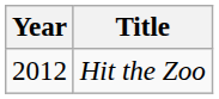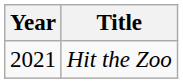 <table class = "wikitable sortable">
 <tr>
 <th>Year</th>
 <th>Title</th>
 </tr>
 <tr>
-<td>2012</td>
+<td>2021</td>
 <td><em>Hit the Zoo</em></td>
 </tr>
 </table>
